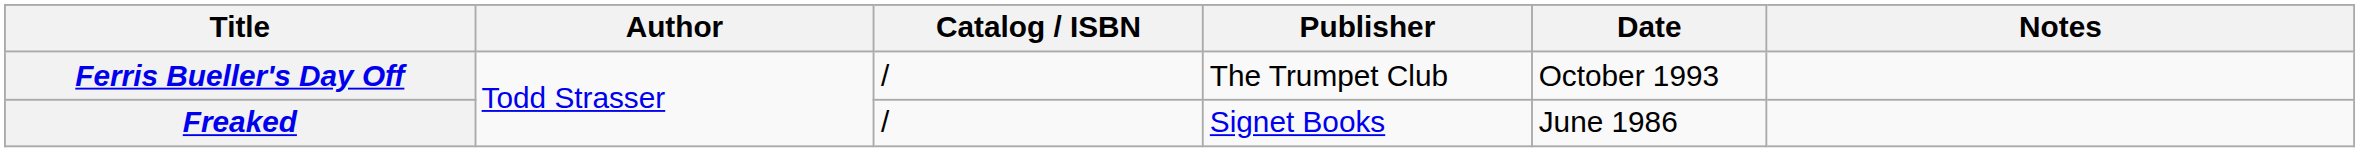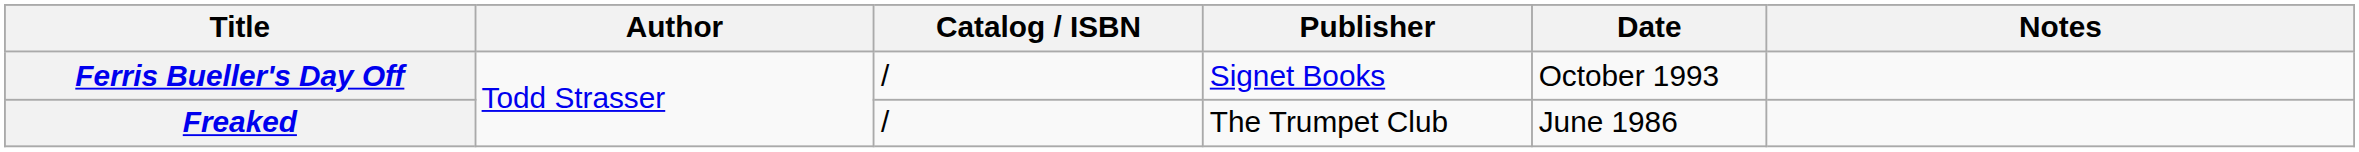 <table class="wikitable sortable" style="width:100%;">
 <tr>
 <th width=20%>Title</th>
 <th width=17%>Author</th>
 <th width=14%>Catalog / ISBN</th>
 <th width=14%>Publisher</th>
 <th width=10%>Date</th>
 <th width=25%>Notes</th>
 </tr>
 <tr>
 <th><em><a href='#'>Ferris Bueller's Day Off</a></em></th>
 <td rowspan="2"><a href='#'>Todd Strasser</a></td>
 <td> / </td>
-<td>The Trumpet Club</td>
+<td><a href='#'>Signet Books</a></td>
 <td>October 1993</td>
 <td></td>
 </tr>
 <tr>
 <th><em><a href='#'>Freaked</a></em></th>
 <td> / </td>
-<td><a href='#'>Signet Books</a></td>
+<td>The Trumpet Club</td>
 <td>June 1986</td>
 <td></td>
 </tr>
 </table>
